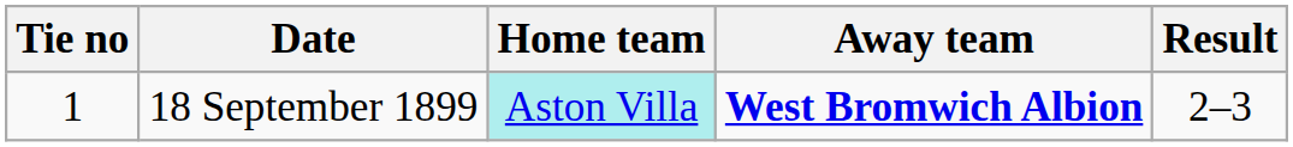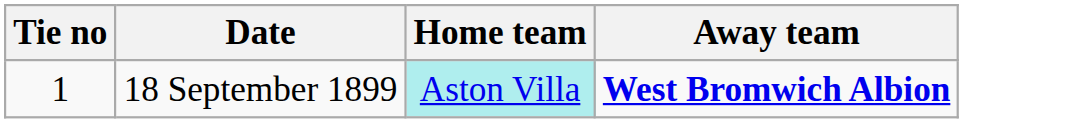 <table class="wikitable" style="text-align: center">
 <tr>
 <th>Tie no</th>
 <th>Date</th>
 <th>Home team</th>
 <th>Away team</th>
-<th>Result</th>
 </tr>
 <tr>
 <td>1</td>
 <td>18 September 1899</td>
 <td style="background: paleturquoise;"><a href='#'>Aston Villa</a></td>
 <td><strong><a href='#'>West Bromwich Albion</a></strong></td>
-<td>2–3</td>
 </tr>
 </table>
